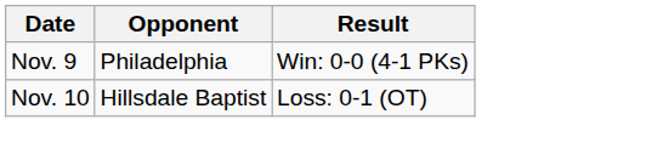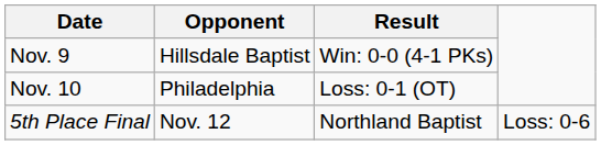 <table class="wikitable">
 <tr>
 <th>Date</th>
 <th>Opponent</th>
 <th>Result</th>
 </tr>
 <tr>
 <td>Nov. 9</td>
-<td>Philadelphia</td>
+<td>Hillsdale Baptist</td>
 <td>Win: 0-0 (4-1 PKs)</td>
 </tr>
 <tr>
 <td>Nov. 10</td>
-<td>Hillsdale Baptist</td>
+<td>Philadelphia</td>
 <td>Loss: 0-1 (OT)</td>
 </tr>
+<tr>
+<td><em>5th Place Final</em></td>
+<td>Nov. 12</td>
+<td>Northland Baptist</td>
+<td>Loss: 0-6</td>
+</tr>
 </table>
